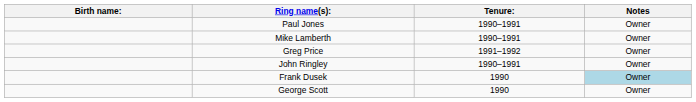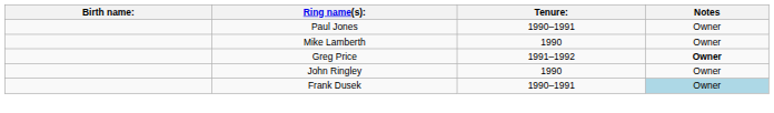 <table class="sortable wikitable" style="font-size:85%; text-align:center; width:70%;">
 <tr>
 <th>Birth name:</th>
 <th><a href='#'>Ring name</a>(s):</th>
 <th>Tenure:</th>
 <th>Notes</th>
 </tr>
 <tr>
 <td></td>
 <td>Paul Jones</td>
 <td sort>1990–1991</td>
 <td>Owner</td>
 </tr>
 <tr>
 <td></td>
 <td>Mike Lamberth</td>
-<td sort>1990–1991</td>
+<td sort>1990</td>
 <td>Owner</td>
 </tr>
 <tr>
 <td></td>
 <td>Greg Price</td>
 <td sort>1991–1992</td>
-<td>Owner</td>
+<td><strong>Owner</strong></td>
 </tr>
 <tr>
 <td></td>
 <td>John Ringley</td>
-<td sort>1990–1991</td>
+<td sort>1990</td>
 <td>Owner</td>
 </tr>
 <tr>
 <td></td>
 <td>Frank Dusek</td>
-<td sort>1990</td>
+<td sort>1990–1991</td>
 <td style="background: lightblue;">Owner</td>
 </tr>
-<tr>
-<td></td>
-<td>George Scott</td>
-<td sort>1990</td>
-<td>Owner</td>
-</tr>
 </table>
